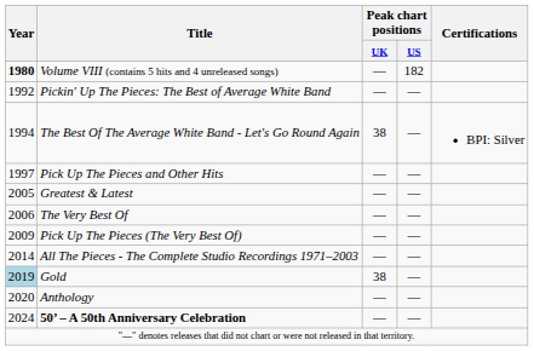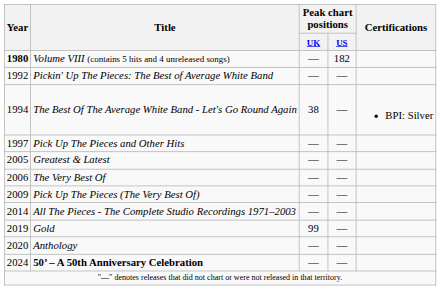 <table class="wikitable">
 <tr>
 <th rowspan="2">Year</th>
 <th rowspan="2">Title</th>
 <th colspan="2">Peak chart positions</th>
 <th rowspan="2">Certifications</th>
 </tr>
 <tr>
 <th style="text-align:center; width:35px;"><small><a href='#'>UK</a></small><br></th>
 <th style="text-align:center; width:35px;"><small><a href='#'>US</a></small><br></th>
 </tr>
 <tr>
 <td><strong>1980</strong></td>
 <td><em>Volume VIII</em> <small>(contains 5 hits and 4 unreleased songs)</small></td>
 <td style="text-align:center;">—</td>
 <td style="text-align:center;">182</td>
 <td></td>
 </tr>
 <tr>
 <td>1992</td>
 <td><em>Pickin' Up The Pieces: The Best of Average White Band</em></td>
 <td style="text-align:center;">—</td>
 <td style="text-align:center;">—</td>
 <td></td>
 </tr>
 <tr>
 <td>1994</td>
 <td><em>The Best Of The Average White Band - Let's Go Round Again</em></td>
 <td style="text-align:center;">38</td>
 <td style="text-align:center;">—</td>
 <td><br><ul><li>BPI: Silver</li></ul></td>
 </tr>
 <tr>
 <td>1997</td>
 <td><em>Pick Up The Pieces and Other Hits</em></td>
 <td style="text-align:center;">—</td>
 <td style="text-align:center;">—</td>
 <td></td>
 </tr>
 <tr>
 <td>2005</td>
 <td><em>Greatest & Latest</em></td>
 <td style="text-align:center;">—</td>
 <td style="text-align:center;">—</td>
 <td></td>
 </tr>
 <tr>
 <td>2006</td>
 <td><em>The Very Best Of</em></td>
 <td style="text-align:center;">—</td>
 <td style="text-align:center;">—</td>
 <td></td>
 </tr>
 <tr>
 <td>2009</td>
 <td><em>Pick Up The Pieces (The Very Best Of)</em></td>
 <td style="text-align:center;">—</td>
 <td style="text-align:center;">—</td>
 <td></td>
 </tr>
 <tr>
 <td>2014</td>
 <td><em>All The Pieces - The Complete Studio Recordings 1971–2003</em></td>
 <td style="text-align:center;">—</td>
 <td style="text-align:center;">—</td>
 <td></td>
 </tr>
 <tr>
-<td style="background: lightblue;">2019</td>
+<td>2019</td>
 <td><em>Gold</em></td>
-<td style="text-align:center;">38</td>
+<td style="text-align:center;">99</td>
 <td style="text-align:center;">—</td>
 <td></td>
 </tr>
 <tr>
 <td>2020</td>
 <td><em>Anthology</em></td>
 <td style="text-align:center;">—</td>
 <td style="text-align:center;">—</td>
 <td></td>
 </tr>
 <tr>
 <td>2024</td>
 <td><strong>50’ – A 50th Anniversary Celebration<em></td>
 <td style="text-align:center;">—</td>
 <td style="text-align:center;">—</td>
 <td></td>
 </tr>
 <tr>
 <td colspan="5" style="text-align:center; font-size:9pt;">"—" denotes releases that did not chart or were not released in that territory.</td>
 </tr>
 </table>
